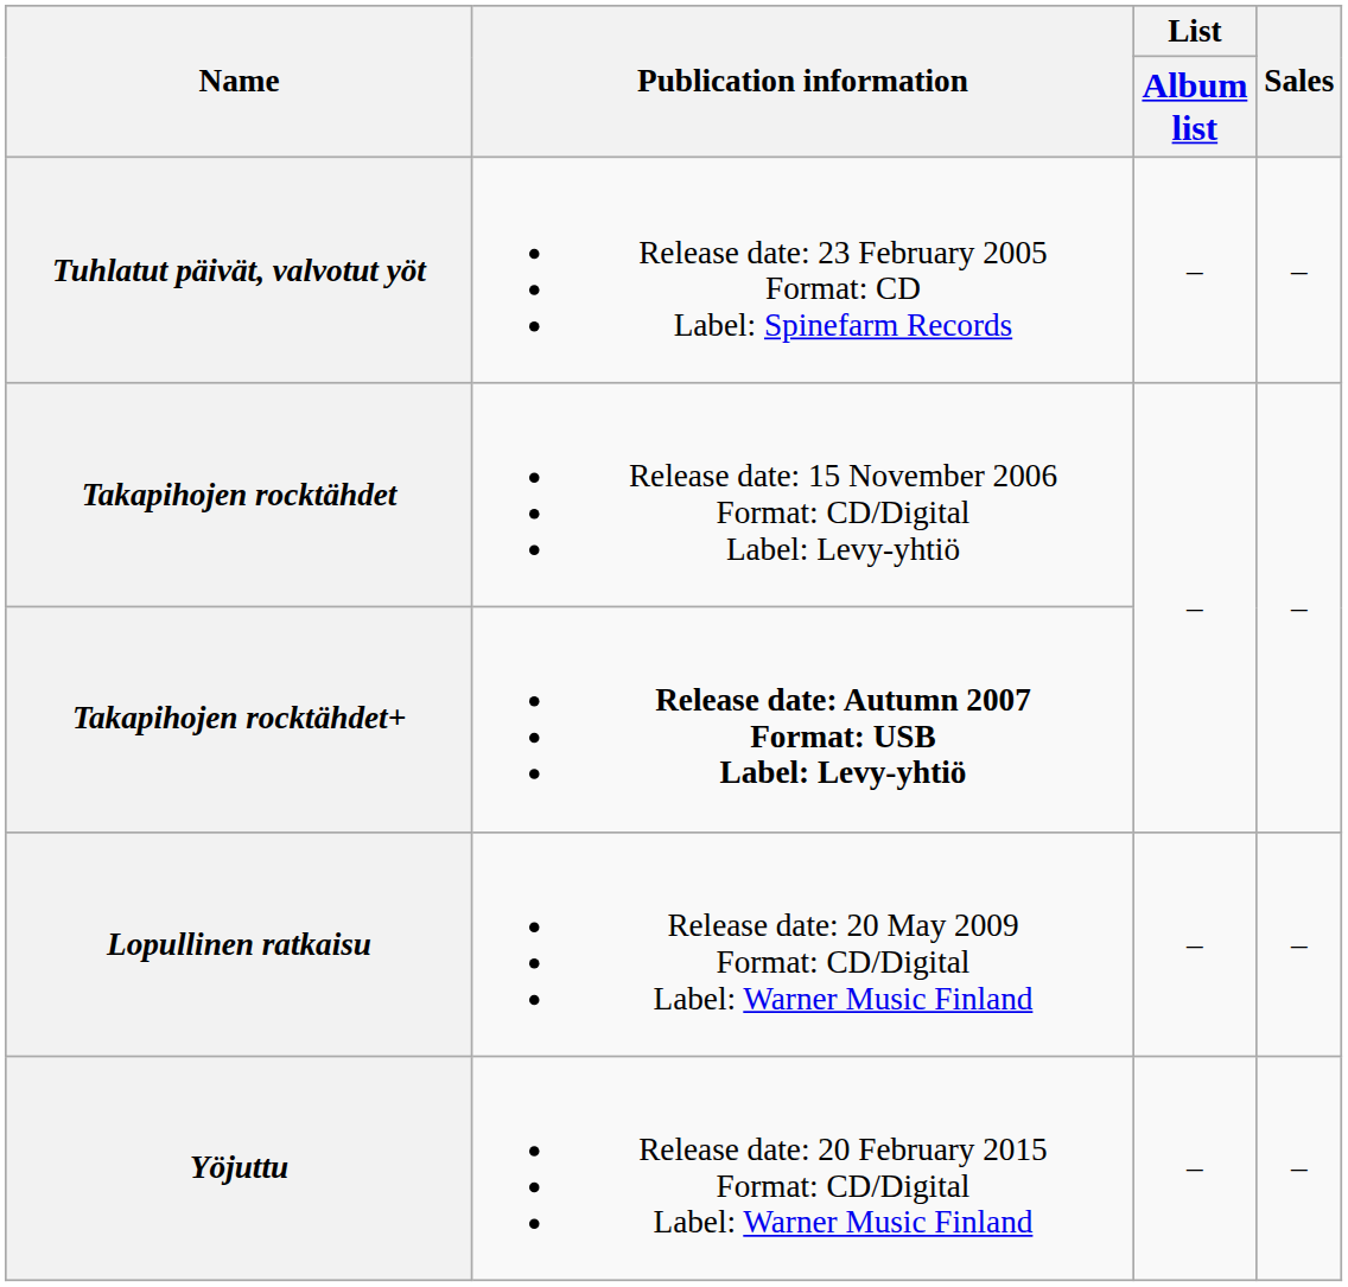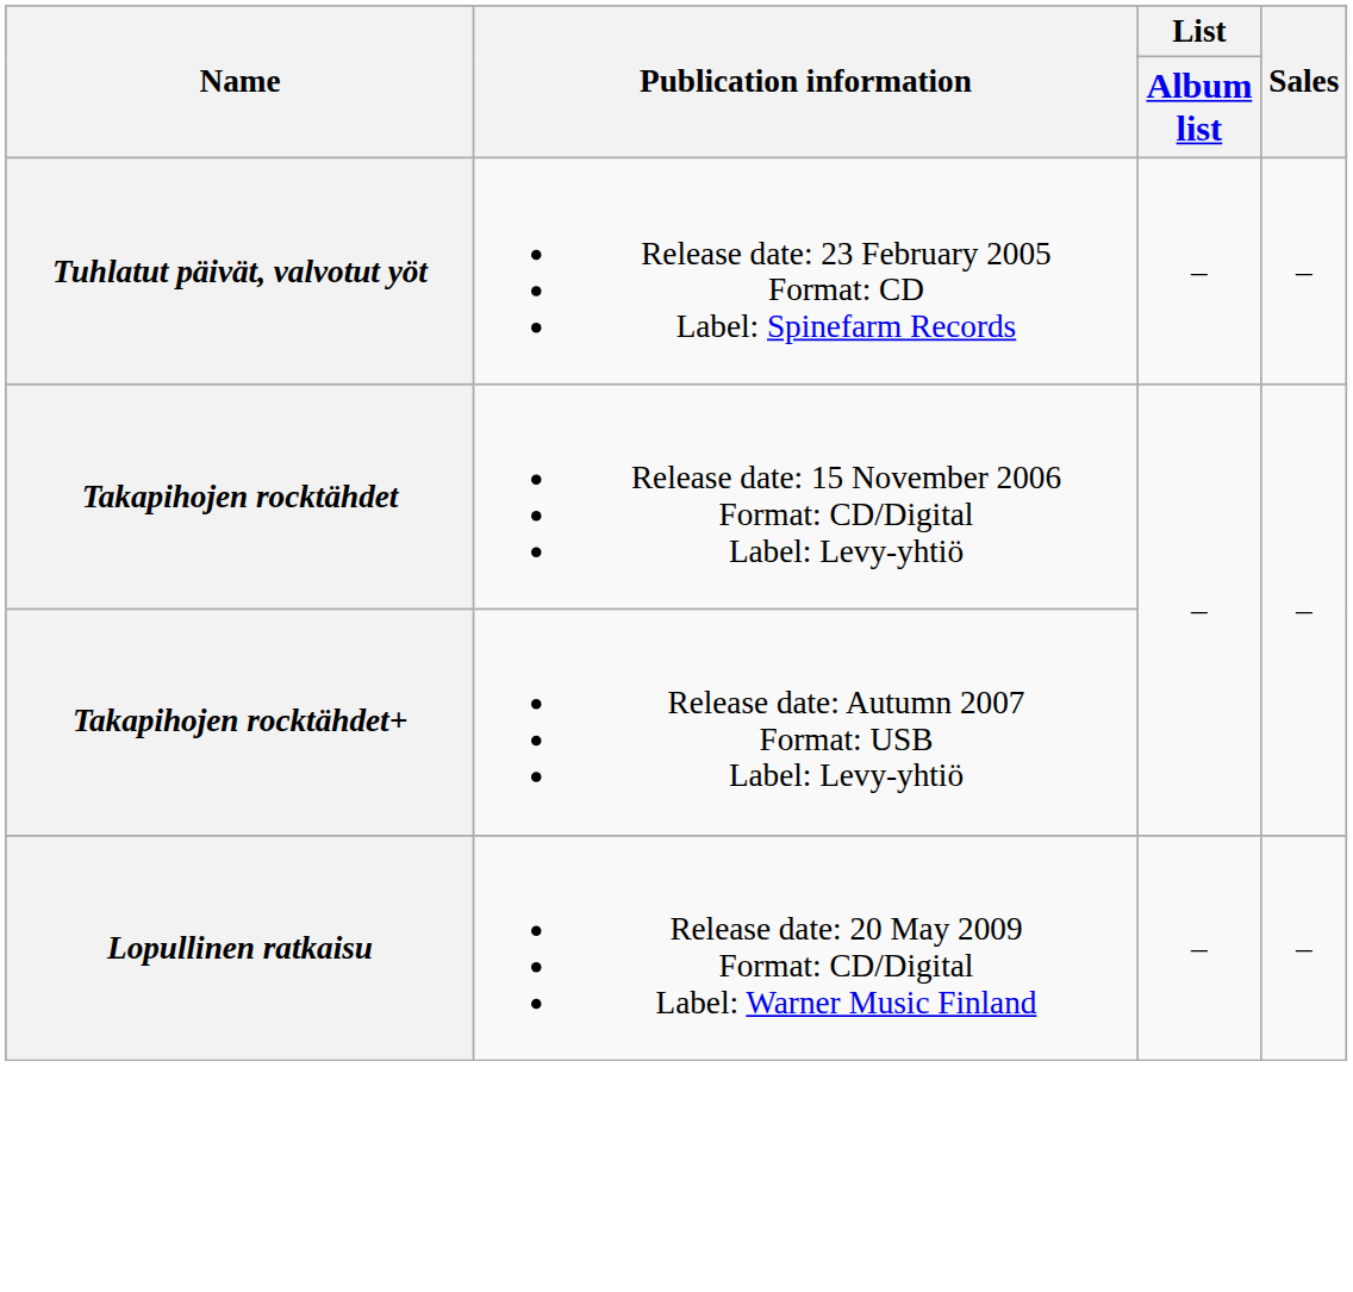 <table class="wikitable plainrowheaders" style="text-align:center;" border="1">
 <tr>
 <th scope="col" rowspan="2" style="width:14em;">Name</th>
 <th scope="col" rowspan="2" style="width:20em;">Publication information</th>
 <th scope="col" colspan="1">List</th>
 <th scope="col" rowspan="2">Sales</th>
 </tr>
 <tr>
 <th scope="col" style="width:3em;font-size:111%;"><a href='#'>Album list</a></th>
 </tr>
 <tr>
 <th scope="row"><em>Tuhlatut päivät, valvotut yöt</em></th>
 <td><br><ul><li>Release date: 23 February 2005</li><li>Format: CD</li><li>Label: <a href='#'>Spinefarm Records</a></li></ul></td>
 <td>–</td>
 <td>–</td>
 </tr>
 <tr>
 <th scope="row"><em>Takapihojen rocktähdet</em></th>
 <td><br><ul><li>Release date: 15 November 2006</li><li>Format: CD/Digital</li><li>Label: Levy-yhtiö</li></ul></td>
 <td rowspan="2">–</td>
 <td rowspan="2">–</td>
 </tr>
 <tr>
 <th scope="row"><em>Takapihojen rocktähdet+</em></th>
-<td><strong><br><ul><li>Release date: Autumn 2007</li><li>Format: USB</li><li>Label: Levy-yhtiö</li></ul></strong></td>
+<td><br><ul><li>Release date: Autumn 2007</li><li>Format: USB</li><li>Label: Levy-yhtiö</li></ul></td>
 </tr>
 <tr>
 <th scope="row"><em>Lopullinen ratkaisu</em></th>
 <td><br><ul><li>Release date: 20 May 2009</li><li>Format: CD/Digital</li><li>Label: <a href='#'>Warner Music Finland</a></li></ul></td>
 <td>–</td>
 <td>–</td>
 </tr>
-<tr>
-<th scope="row"><em>Yöjuttu</em></th>
-<td><br><ul><li>Release date: 20 February 2015</li><li>Format: CD/Digital</li><li>Label: <a href='#'>Warner Music Finland</a></li></ul></td>
-<td>–</td>
-<td>–</td>
-</tr>
 </table>
